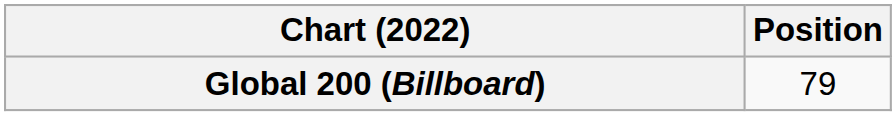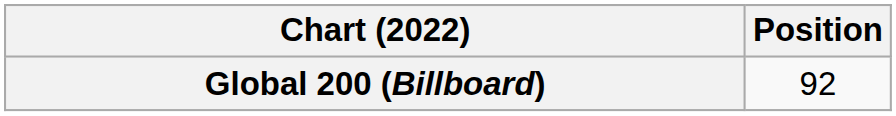 <table class="wikitable sortable plainrowheaders" style="text-align:center">
 <tr>
 <th scope="col" style="width:22em;">Chart (2022)</th>
 <th scope="col">Position</th>
 </tr>
 <tr>
 <th scope="row">Global 200 (<em>Billboard</em>)</th>
-<td>79</td>
+<td>92</td>
 </tr>
 </table>
